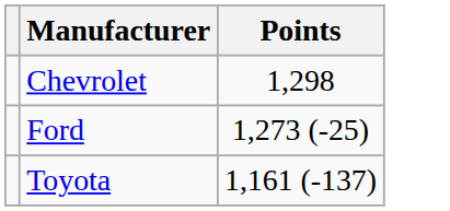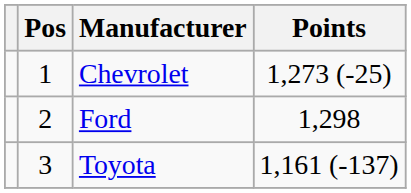 <table class="wikitable" style="font-size: 95%;">
 <tr>
 <th></th>
+<th>Pos</th>
 <th>Manufacturer</th>
 <th>Points</th>
 </tr>
 <tr>
 <td align="left"></td>
+<td style="text-align:center;">1</td>
 <td><a href='#'>Chevrolet</a></td>
+<td style="text-align:center;">1,273 (-25)</td>
+</tr>
+<tr>
+<td align="left"></td>
+<td style="text-align:center;">2</td>
+<td><a href='#'>Ford</a></td>
 <td style="text-align:center;">1,298</td>
 </tr>
 <tr>
 <td align="left"></td>
-<td><a href='#'>Ford</a></td>
-<td style="text-align:center;">1,273 (-25)</td>
-</tr>
-<tr>
-<td align="left"></td>
+<td style="text-align:center;">3</td>
 <td><a href='#'>Toyota</a></td>
 <td style="text-align:center;">1,161 (-137)</td>
 </tr>
 </table>
